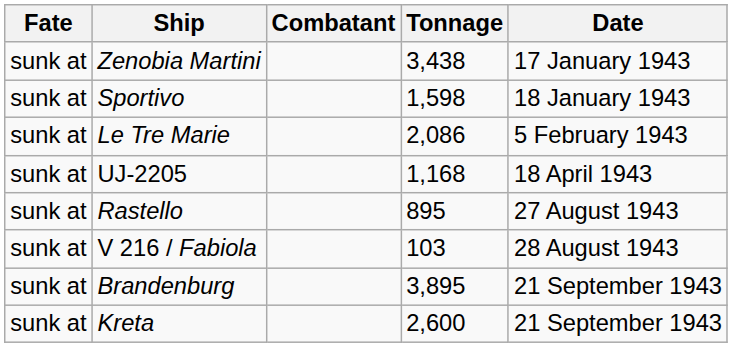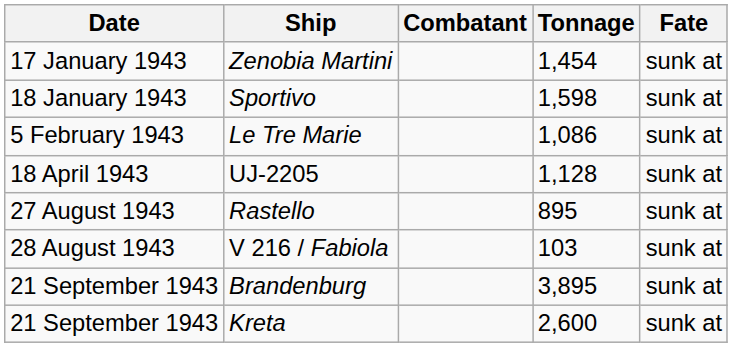 <table class="wikitable sortable">
 <tr>
-<th>Fate</th>
+<th>Date</th>
 <th>Ship</th>
 <th>Combatant</th>
 <th>Tonnage</th>
-<th>Date</th>
+<th>Fate</th>
 </tr>
 <tr>
-<td>sunk at </td>
+<td>17 January 1943</td>
 <td><em>Zenobia Martini</em></td>
 <td></td>
-<td>3,438</td>
-<td>17 January 1943</td>
+<td>1,454</td>
+<td>sunk at </td>
 </tr>
 <tr>
-<td>sunk at </td>
+<td>18 January 1943</td>
 <td><em>Sportivo</em></td>
 <td></td>
 <td>1,598</td>
-<td>18 January 1943</td>
+<td>sunk at </td>
 </tr>
 <tr>
-<td>sunk at </td>
+<td>5 February 1943</td>
 <td><em>Le Tre Marie</em></td>
 <td></td>
-<td>2,086</td>
-<td>5 February 1943</td>
+<td>1,086</td>
+<td>sunk at </td>
 </tr>
 <tr>
-<td>sunk at </td>
+<td>18 April 1943</td>
 <td>UJ-2205</td>
 <td></td>
-<td>1,168</td>
-<td>18 April 1943</td>
+<td>1,128</td>
+<td>sunk at </td>
 </tr>
 <tr>
-<td>sunk at </td>
+<td>27 August 1943</td>
 <td><em>Rastello</em></td>
 <td></td>
 <td>895</td>
-<td>27 August 1943</td>
+<td>sunk at </td>
 </tr>
 <tr>
-<td>sunk at </td>
+<td>28 August 1943</td>
 <td>V 216 / <em>Fabiola</em></td>
 <td></td>
 <td>103</td>
-<td>28 August 1943</td>
+<td>sunk at </td>
 </tr>
 <tr>
-<td>sunk at </td>
+<td>21 September 1943</td>
 <td><em>Brandenburg</em></td>
 <td></td>
 <td>3,895</td>
-<td>21 September 1943</td>
+<td>sunk at </td>
 </tr>
 <tr>
-<td>sunk at </td>
+<td>21 September 1943</td>
 <td><em>Kreta</em></td>
 <td></td>
 <td>2,600</td>
-<td>21 September 1943</td>
+<td>sunk at </td>
 </tr>
 </table>
